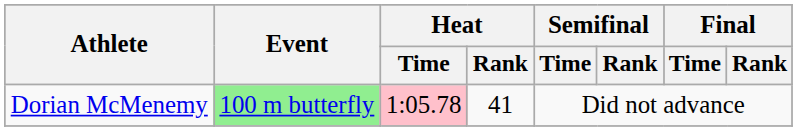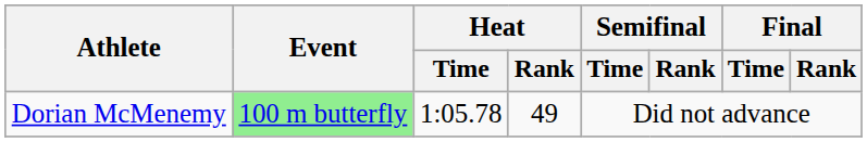 <table class=wikitable style="font-size:90%">
 <tr>
 <th rowspan="2">Athlete</th>
 <th rowspan="2">Event</th>
 <th colspan="2">Heat</th>
 <th colspan="2">Semifinal</th>
 <th colspan="2">Final</th>
 </tr>
 <tr style="font-size:95%">
 <th>Time</th>
 <th>Rank</th>
 <th>Time</th>
 <th>Rank</th>
 <th>Time</th>
 <th>Rank</th>
 </tr>
 <tr align=center>
 <td align=left><a href='#'>Dorian McMenemy</a></td>
 <td align=left style="background: lightgreen;"><a href='#'>100 m butterfly</a></td>
-<td style="background: pink;">1:05.78</td>
-<td>41</td>
+<td>1:05.78</td>
+<td>49</td>
 <td colspan=4>Did not advance</td>
 </tr>
 </table>
